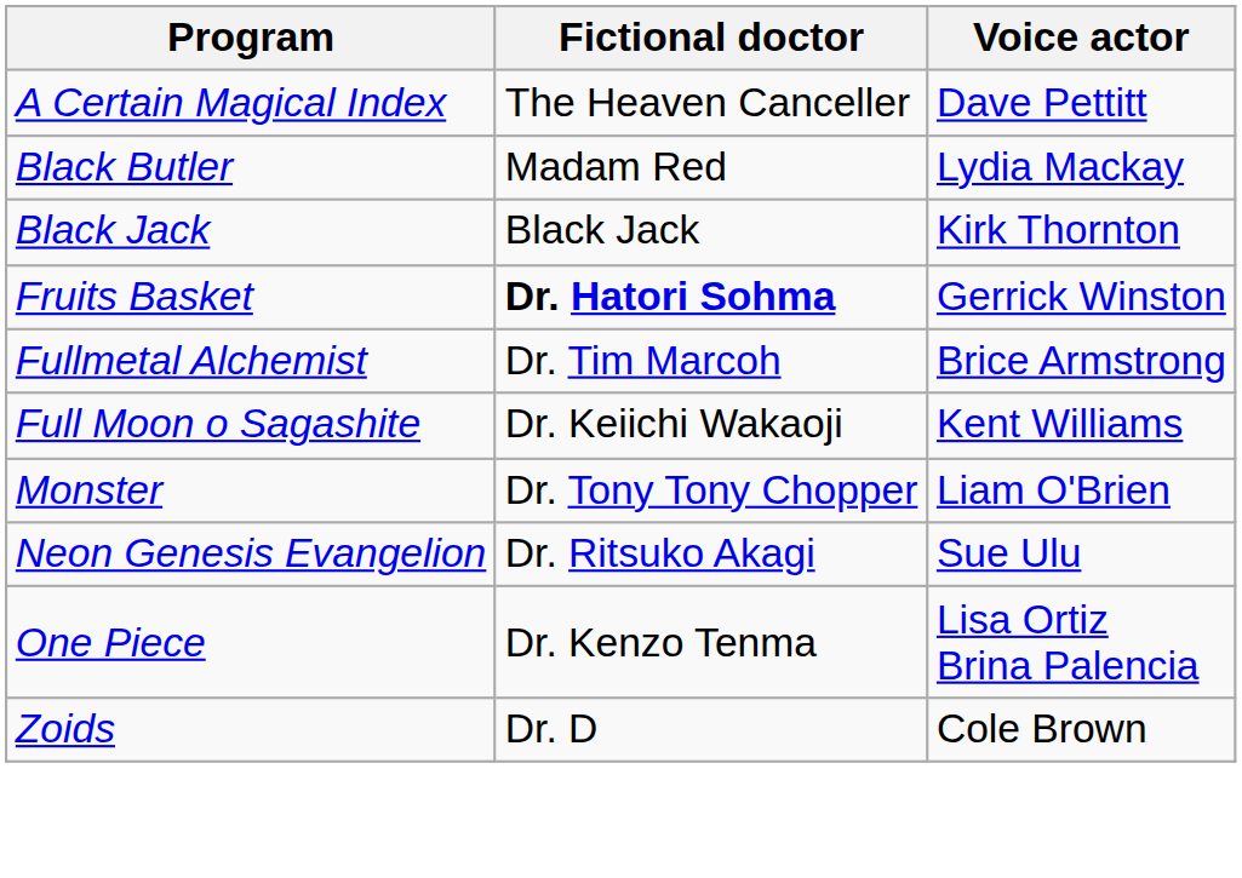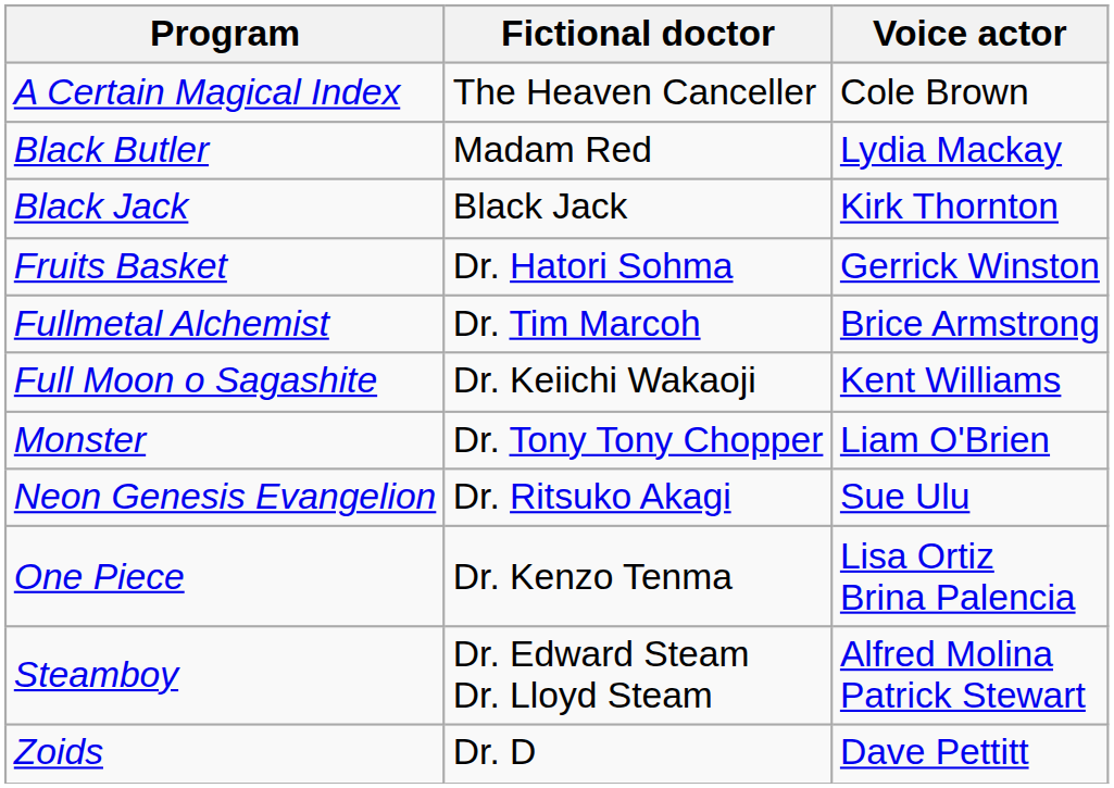 <table class="wikitable">
 <tr>
 <th>Program</th>
 <th>Fictional doctor</th>
 <th>Voice actor</th>
 </tr>
 <tr>
 <td><em><a href='#'>A Certain Magical Index</a></em></td>
 <td>The Heaven Canceller</td>
-<td><a href='#'>Dave Pettitt</a></td>
+<td>Cole Brown</td>
 </tr>
 <tr>
 <td><em><a href='#'>Black Butler</a></em></td>
 <td>Madam Red</td>
 <td><a href='#'>Lydia Mackay</a></td>
 </tr>
 <tr>
 <td><em><a href='#'>Black Jack</a></em></td>
 <td>Black Jack</td>
 <td><a href='#'>Kirk Thornton</a></td>
 </tr>
 <tr>
 <td><em><a href='#'>Fruits Basket</a></em></td>
-<td><strong>Dr. <a href='#'>Hatori Sohma</a></strong></td>
+<td>Dr. <a href='#'>Hatori Sohma</a></td>
 <td><a href='#'>Gerrick Winston</a></td>
 </tr>
 <tr>
 <td><em><a href='#'>Fullmetal Alchemist</a></em></td>
 <td>Dr. <a href='#'>Tim Marcoh</a></td>
 <td><a href='#'>Brice Armstrong</a></td>
 </tr>
 <tr>
 <td><em><a href='#'>Full Moon o Sagashite</a></em></td>
 <td>Dr. Keiichi Wakaoji</td>
 <td><a href='#'>Kent Williams</a></td>
 </tr>
 <tr>
 <td><em><a href='#'>Monster</a></em></td>
 <td>Dr. <a href='#'>Tony Tony Chopper</a></td>
 <td><a href='#'>Liam O'Brien</a></td>
 </tr>
 <tr>
 <td><em><a href='#'>Neon Genesis Evangelion</a></em></td>
 <td>Dr. <a href='#'>Ritsuko Akagi</a></td>
 <td><a href='#'>Sue Ulu</a></td>
 </tr>
 <tr>
 <td><em><a href='#'>One Piece</a></em></td>
 <td>Dr. Kenzo Tenma</td>
 <td><a href='#'>Lisa Ortiz</a><br><a href='#'>Brina Palencia</a></td>
 </tr>
 <tr>
+<td><em><a href='#'>Steamboy</a></em></td>
+<td>Dr. Edward Steam<br>Dr. Lloyd Steam</td>
+<td><a href='#'>Alfred Molina</a><br><a href='#'>Patrick Stewart</a></td>
+</tr>
+<tr>
 <td><em><a href='#'>Zoids</a></em></td>
 <td>Dr. D</td>
-<td>Cole Brown</td>
+<td><a href='#'>Dave Pettitt</a></td>
 </tr>
 </table>
